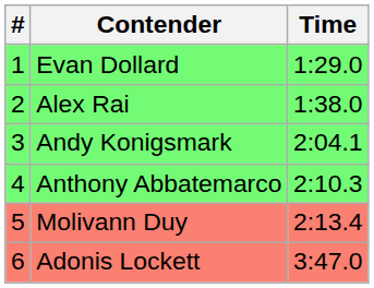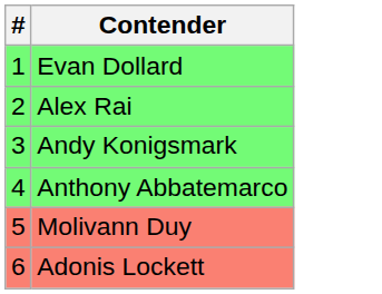 <table class="wikitable">
 <tr>
 <th>#</th>
 <th>Contender</th>
-<th>Time</th>
 </tr>
 <tr>
 <td style="background:#73fb76;">1</td>
 <td style="background:#73fb76;">Evan Dollard</td>
-<td style="background:#73fb76;">1:29.0</td>
 </tr>
 <tr>
 <td style="background:#73fb76;">2</td>
 <td style="background:#73fb76;">Alex Rai</td>
-<td style="background:#73fb76;">1:38.0</td>
 </tr>
 <tr>
 <td style="background:#73fb76;">3</td>
 <td style="background:#73fb76;">Andy Konigsmark</td>
-<td style="background:#73fb76;">2:04.1</td>
 </tr>
 <tr>
 <td style="background:#73fb76;">4</td>
 <td style="background:#73fb76;">Anthony Abbatemarco</td>
-<td style="background:#73fb76;">2:10.3</td>
 </tr>
 <tr>
 <td style="background:salmon;">5</td>
 <td style="background:salmon;">Molivann Duy</td>
-<td style="background:salmon;">2:13.4</td>
 </tr>
 <tr>
 <td style="background:salmon;">6</td>
 <td style="background:salmon;">Adonis Lockett</td>
-<td style="background:salmon;">3:47.0</td>
 </tr>
 </table>
